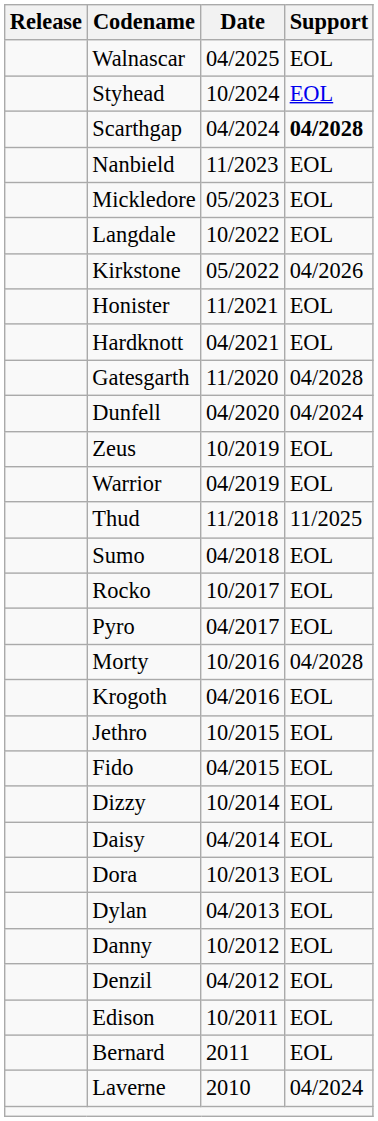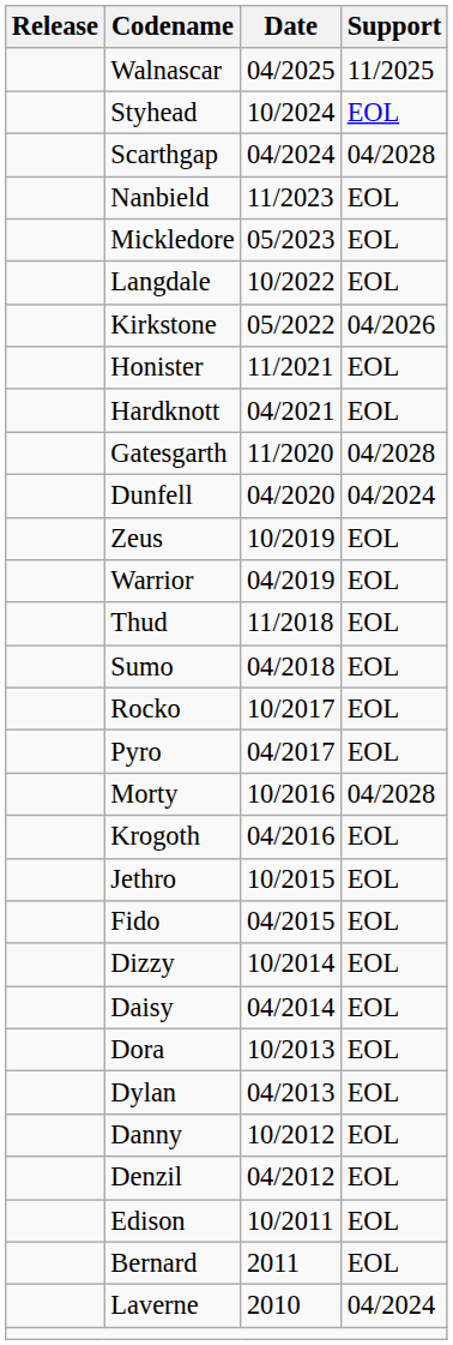 <table class="wikitable">
 <tr>
 <th>Release</th>
 <th>Codename</th>
 <th>Date</th>
 <th>Support</th>
 </tr>
 <tr>
 <td></td>
 <td>Walnascar</td>
 <td>04/2025</td>
-<td>EOL</td>
+<td>11/2025</td>
 </tr>
 <tr>
 <td></td>
 <td>Styhead</td>
 <td>10/2024</td>
 <td><a href='#'>EOL</a></td>
 </tr>
 <tr>
 <td></td>
 <td>Scarthgap</td>
 <td>04/2024</td>
-<td><strong>04/2028</strong></td>
+<td>04/2028</td>
 </tr>
 <tr>
 <td></td>
 <td>Nanbield</td>
 <td>11/2023</td>
 <td>EOL</td>
 </tr>
 <tr>
 <td></td>
 <td>Mickledore</td>
 <td>05/2023</td>
 <td>EOL</td>
 </tr>
 <tr>
 <td></td>
 <td>Langdale</td>
 <td>10/2022</td>
 <td>EOL</td>
 </tr>
 <tr>
 <td></td>
 <td>Kirkstone</td>
 <td>05/2022</td>
 <td>04/2026</td>
 </tr>
 <tr>
 <td></td>
 <td>Honister</td>
 <td>11/2021</td>
 <td>EOL</td>
 </tr>
 <tr>
 <td></td>
 <td>Hardknott</td>
 <td>04/2021</td>
 <td>EOL</td>
 </tr>
 <tr>
 <td></td>
 <td>Gatesgarth</td>
 <td>11/2020</td>
 <td>04/2028</td>
 </tr>
 <tr>
 <td></td>
 <td>Dunfell</td>
 <td>04/2020</td>
 <td>04/2024</td>
 </tr>
 <tr>
 <td></td>
 <td>Zeus</td>
 <td>10/2019</td>
 <td>EOL</td>
 </tr>
 <tr>
 <td></td>
 <td>Warrior</td>
 <td>04/2019</td>
 <td>EOL</td>
 </tr>
 <tr>
 <td></td>
 <td>Thud</td>
 <td>11/2018</td>
-<td>11/2025</td>
+<td>EOL</td>
 </tr>
 <tr>
 <td></td>
 <td>Sumo</td>
 <td>04/2018</td>
 <td>EOL</td>
 </tr>
 <tr>
 <td></td>
 <td>Rocko</td>
 <td>10/2017</td>
 <td>EOL</td>
 </tr>
 <tr>
 <td></td>
 <td>Pyro</td>
 <td>04/2017</td>
 <td>EOL</td>
 </tr>
 <tr>
 <td></td>
 <td>Morty</td>
 <td>10/2016</td>
 <td>04/2028</td>
 </tr>
 <tr>
 <td></td>
 <td>Krogoth</td>
 <td>04/2016</td>
 <td>EOL</td>
 </tr>
 <tr>
 <td></td>
 <td>Jethro</td>
 <td>10/2015</td>
 <td>EOL</td>
 </tr>
 <tr>
 <td></td>
 <td>Fido</td>
 <td>04/2015</td>
 <td>EOL</td>
 </tr>
 <tr>
 <td></td>
 <td>Dizzy</td>
 <td>10/2014</td>
 <td>EOL</td>
 </tr>
 <tr>
 <td></td>
 <td>Daisy</td>
 <td>04/2014</td>
 <td>EOL</td>
 </tr>
 <tr>
 <td></td>
 <td>Dora</td>
 <td>10/2013</td>
 <td>EOL</td>
 </tr>
 <tr>
 <td></td>
 <td>Dylan</td>
 <td>04/2013</td>
 <td>EOL</td>
 </tr>
 <tr>
 <td></td>
 <td>Danny</td>
 <td>10/2012</td>
 <td>EOL</td>
 </tr>
 <tr>
 <td></td>
 <td>Denzil</td>
 <td>04/2012</td>
 <td>EOL</td>
 </tr>
 <tr>
 <td></td>
 <td>Edison</td>
 <td>10/2011</td>
 <td>EOL</td>
 </tr>
 <tr>
 <td></td>
 <td>Bernard</td>
 <td>2011</td>
 <td>EOL</td>
 </tr>
 <tr>
 <td></td>
 <td>Laverne</td>
 <td>2010</td>
 <td>04/2024</td>
 </tr>
 <tr>
 <td colspan="4"><small></small></td>
 </tr>
 </table>
